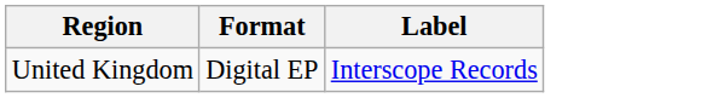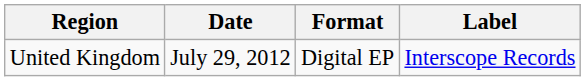 <table class=wikitable>
 <tr>
 <th scope="col">Region</th>
+<th scope="col">Date</th>
 <th scope="col">Format</th>
 <th scope="col">Label</th>
 </tr>
 <tr>
 <td>United Kingdom</td>
+<td>July 29, 2012</td>
 <td>Digital EP</td>
 <td><a href='#'>Interscope Records</a></td>
 </tr>
 </table>
